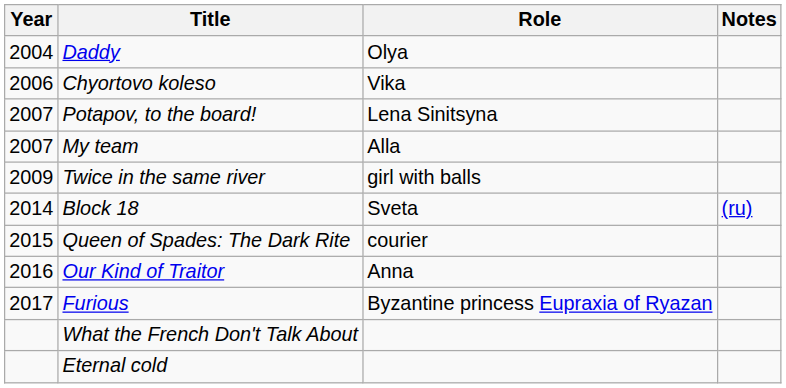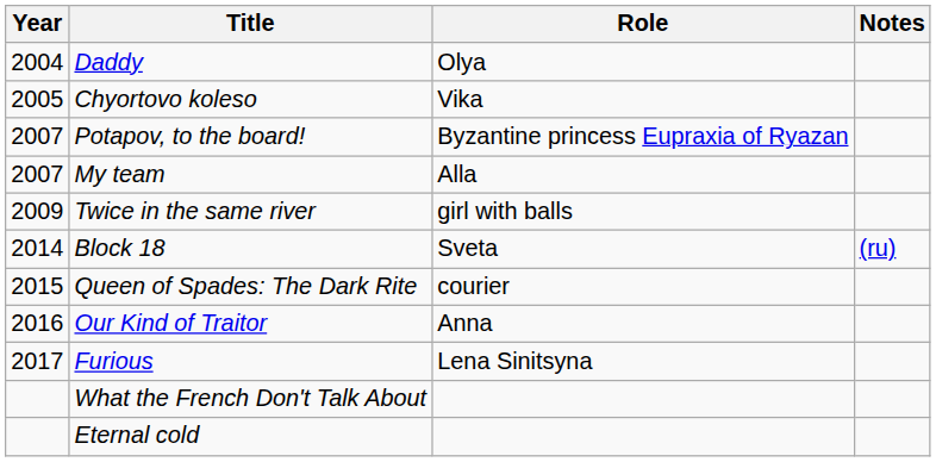 <table class="wikitable sortable">
 <tr>
 <th>Year</th>
 <th>Title</th>
 <th>Role</th>
 <th>Notes</th>
 </tr>
 <tr>
 <td>2004</td>
 <td><em><a href='#'>Daddy</a></em></td>
 <td>Olya</td>
 <td></td>
 </tr>
 <tr>
-<td>2006</td>
+<td>2005</td>
 <td><em>Chyortovo koleso</em></td>
 <td>Vika</td>
 <td></td>
 </tr>
 <tr>
 <td>2007</td>
 <td><em>Potapov, to the board!</em></td>
-<td>Lena Sinitsyna</td>
+<td>Byzantine princess <a href='#'>Eupraxia of Ryazan</a></td>
 <td></td>
 </tr>
 <tr>
 <td>2007</td>
 <td><em>My team</em></td>
 <td>Alla</td>
 <td></td>
 </tr>
 <tr>
 <td>2009</td>
 <td><em>Twice in the same river</em></td>
 <td>girl with balls</td>
 <td></td>
 </tr>
 <tr>
 <td>2014</td>
 <td><em>Block 18</em></td>
 <td>Sveta</td>
 <td><a href='#'>(ru)</a></td>
 </tr>
 <tr>
 <td>2015</td>
 <td><em>Queen of Spades: The Dark Rite</em></td>
 <td>courier</td>
 <td></td>
 </tr>
 <tr>
 <td>2016</td>
 <td><em><a href='#'>Our Kind of Traitor</a></em></td>
 <td>Anna</td>
 <td></td>
 </tr>
 <tr>
 <td>2017</td>
 <td><em><a href='#'>Furious</a></em></td>
-<td>Byzantine princess <a href='#'>Eupraxia of Ryazan</a></td>
+<td>Lena Sinitsyna</td>
 <td></td>
 </tr>
 <tr>
 <td></td>
 <td><em>What the French Don't Talk About</em></td>
 <td></td>
 <td></td>
 </tr>
 <tr>
 <td></td>
 <td><em>Eternal cold</em></td>
 <td></td>
 <td></td>
 </tr>
 </table>
